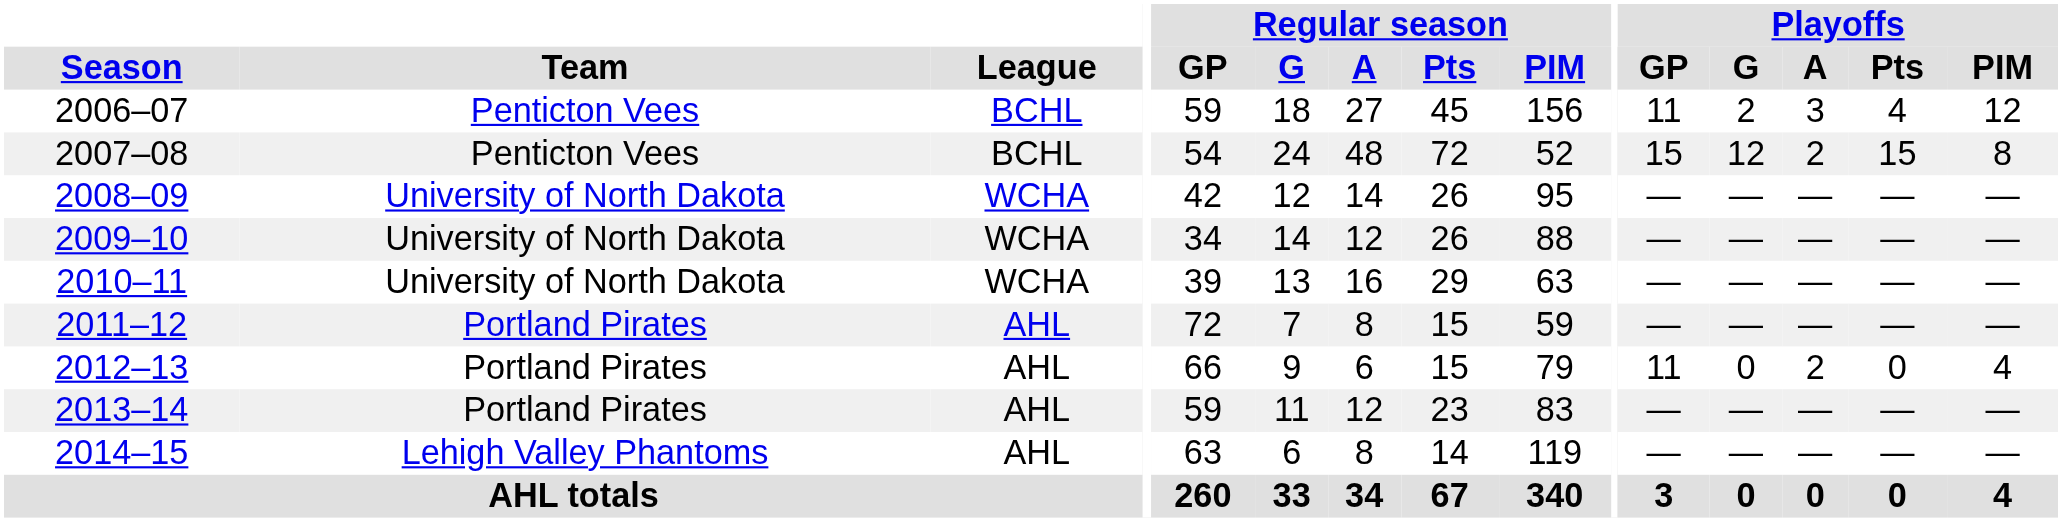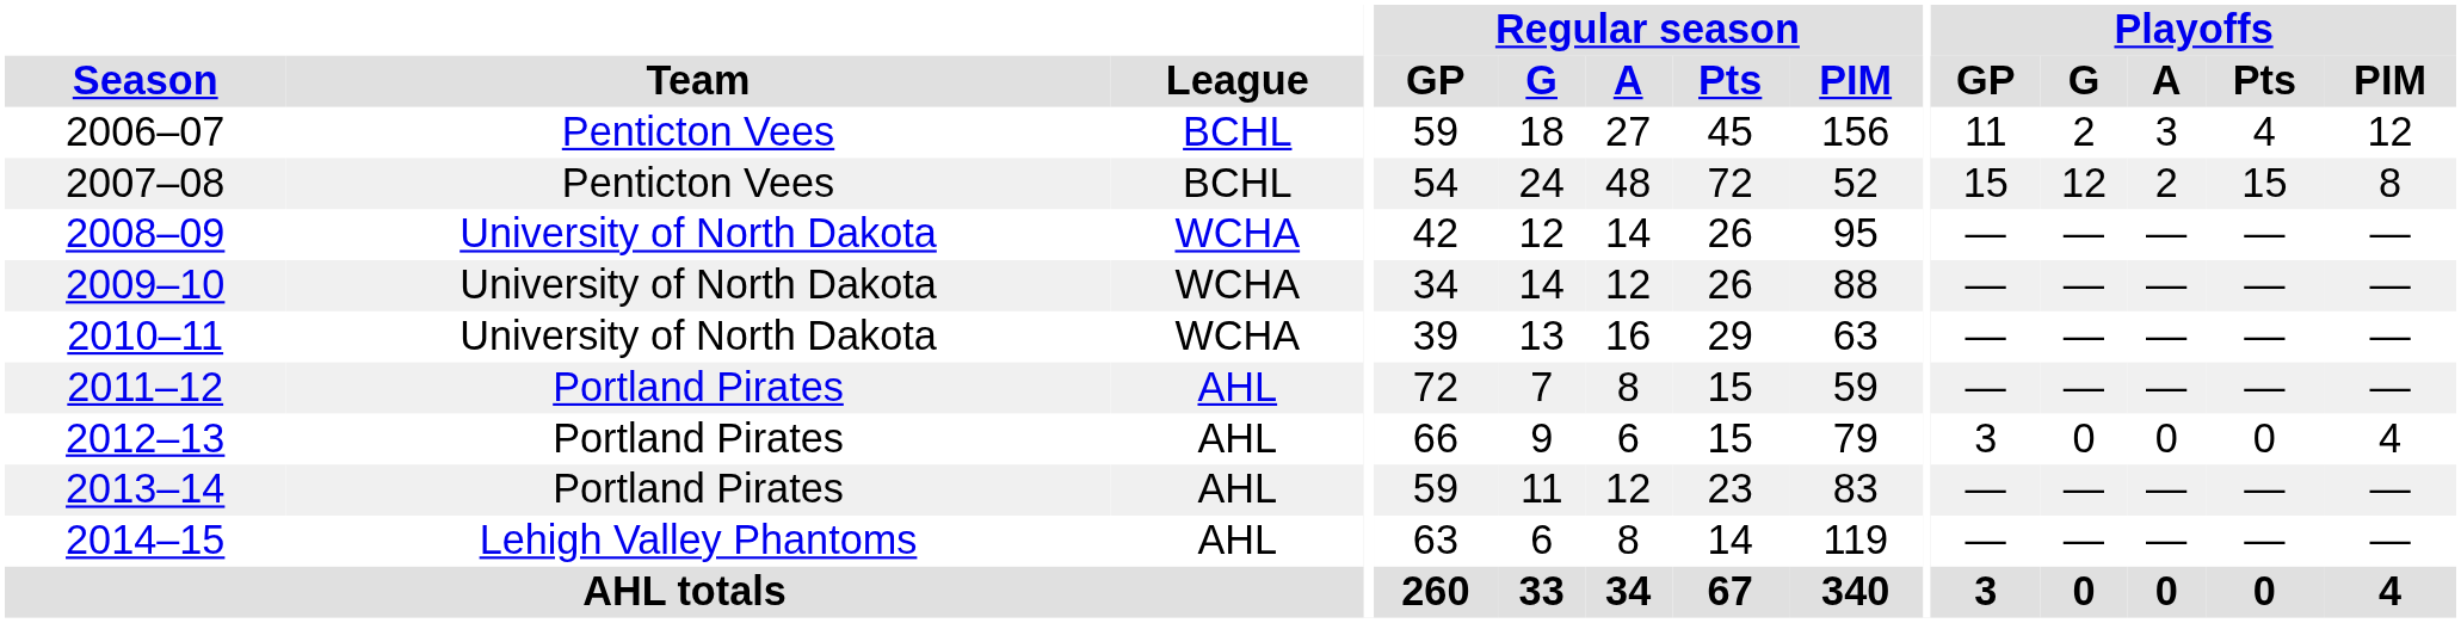 <table border="0" cellpadding="1" cellspacing="0" style="text-align:center; width:60em">
 <tr bgcolor="#e0e0e0">
 <th colspan="3" bgcolor="#ffffff"></th>
 <th rowspan="99" bgcolor="#ffffff"></th>
 <th colspan="5"><a href='#'>Regular season</a></th>
 <th rowspan="99" bgcolor="#ffffff"></th>
 <th colspan="5"><a href='#'>Playoffs</a></th>
 </tr>
 <tr bgcolor="#e0e0e0">
 <th><a href='#'>Season</a></th>
 <th>Team</th>
 <th>League</th>
 <th>GP</th>
 <th><a href='#'>G</a></th>
 <th><a href='#'>A</a></th>
 <th><a href='#'>Pts</a></th>
 <th><a href='#'>PIM</a></th>
 <th>GP</th>
 <th>G</th>
 <th>A</th>
 <th>Pts</th>
 <th>PIM</th>
 </tr>
 <tr>
 <td>2006–07</td>
 <td><a href='#'>Penticton Vees</a></td>
 <td><a href='#'>BCHL</a></td>
 <td>59</td>
 <td>18</td>
 <td>27</td>
 <td>45</td>
 <td>156</td>
 <td>11</td>
 <td>2</td>
 <td>3</td>
 <td>4</td>
 <td>12</td>
 </tr>
 <tr bgcolor="#f0f0f0">
 <td>2007–08</td>
 <td>Penticton Vees</td>
 <td>BCHL</td>
 <td>54</td>
 <td>24</td>
 <td>48</td>
 <td>72</td>
 <td>52</td>
 <td>15</td>
 <td>12</td>
 <td>2</td>
 <td>15</td>
 <td>8</td>
 </tr>
 <tr>
 <td><a href='#'>2008–09</a></td>
 <td><a href='#'>University of North Dakota</a></td>
 <td><a href='#'>WCHA</a></td>
 <td>42</td>
 <td>12</td>
 <td>14</td>
 <td>26</td>
 <td>95</td>
 <td>—</td>
 <td>—</td>
 <td>—</td>
 <td>—</td>
 <td>—</td>
 </tr>
 <tr bgcolor="#f0f0f0">
 <td><a href='#'>2009–10</a></td>
 <td>University of North Dakota</td>
 <td>WCHA</td>
 <td>34</td>
 <td>14</td>
 <td>12</td>
 <td>26</td>
 <td>88</td>
 <td>—</td>
 <td>—</td>
 <td>—</td>
 <td>—</td>
 <td>—</td>
 </tr>
 <tr>
 <td><a href='#'>2010–11</a></td>
 <td>University of North Dakota</td>
 <td>WCHA</td>
 <td>39</td>
 <td>13</td>
 <td>16</td>
 <td>29</td>
 <td>63</td>
 <td>—</td>
 <td>—</td>
 <td>—</td>
 <td>—</td>
 <td>—</td>
 </tr>
 <tr bgcolor="#f0f0f0">
 <td><a href='#'>2011–12</a></td>
 <td><a href='#'>Portland Pirates</a></td>
 <td><a href='#'>AHL</a></td>
 <td>72</td>
 <td>7</td>
 <td>8</td>
 <td>15</td>
 <td>59</td>
 <td>—</td>
 <td>—</td>
 <td>—</td>
 <td>—</td>
 <td>—</td>
 </tr>
 <tr>
 <td><a href='#'>2012–13</a></td>
 <td>Portland Pirates</td>
 <td>AHL</td>
 <td>66</td>
 <td>9</td>
 <td>6</td>
 <td>15</td>
 <td>79</td>
-<td>11</td>
+<td>3</td>
 <td>0</td>
-<td>2</td>
+<td>0</td>
 <td>0</td>
 <td>4</td>
 </tr>
 <tr bgcolor="#f0f0f0">
 <td><a href='#'>2013–14</a></td>
 <td>Portland Pirates</td>
 <td>AHL</td>
 <td>59</td>
 <td>11</td>
 <td>12</td>
 <td>23</td>
 <td>83</td>
 <td>—</td>
 <td>—</td>
 <td>—</td>
 <td>—</td>
 <td>—</td>
 </tr>
 <tr>
 <td><a href='#'>2014–15</a></td>
 <td><a href='#'>Lehigh Valley Phantoms</a></td>
 <td>AHL</td>
 <td>63</td>
 <td>6</td>
 <td>8</td>
 <td>14</td>
 <td>119</td>
 <td>—</td>
 <td>—</td>
 <td>—</td>
 <td>—</td>
 <td>—</td>
 </tr>
 <tr bgcolor="#e0e0e0">
 <th colspan="3">AHL totals</th>
 <th>260</th>
 <th>33</th>
 <th>34</th>
 <th>67</th>
 <th>340</th>
 <th>3</th>
 <th>0</th>
 <th>0</th>
 <th>0</th>
 <th>4</th>
 </tr>
 </table>
